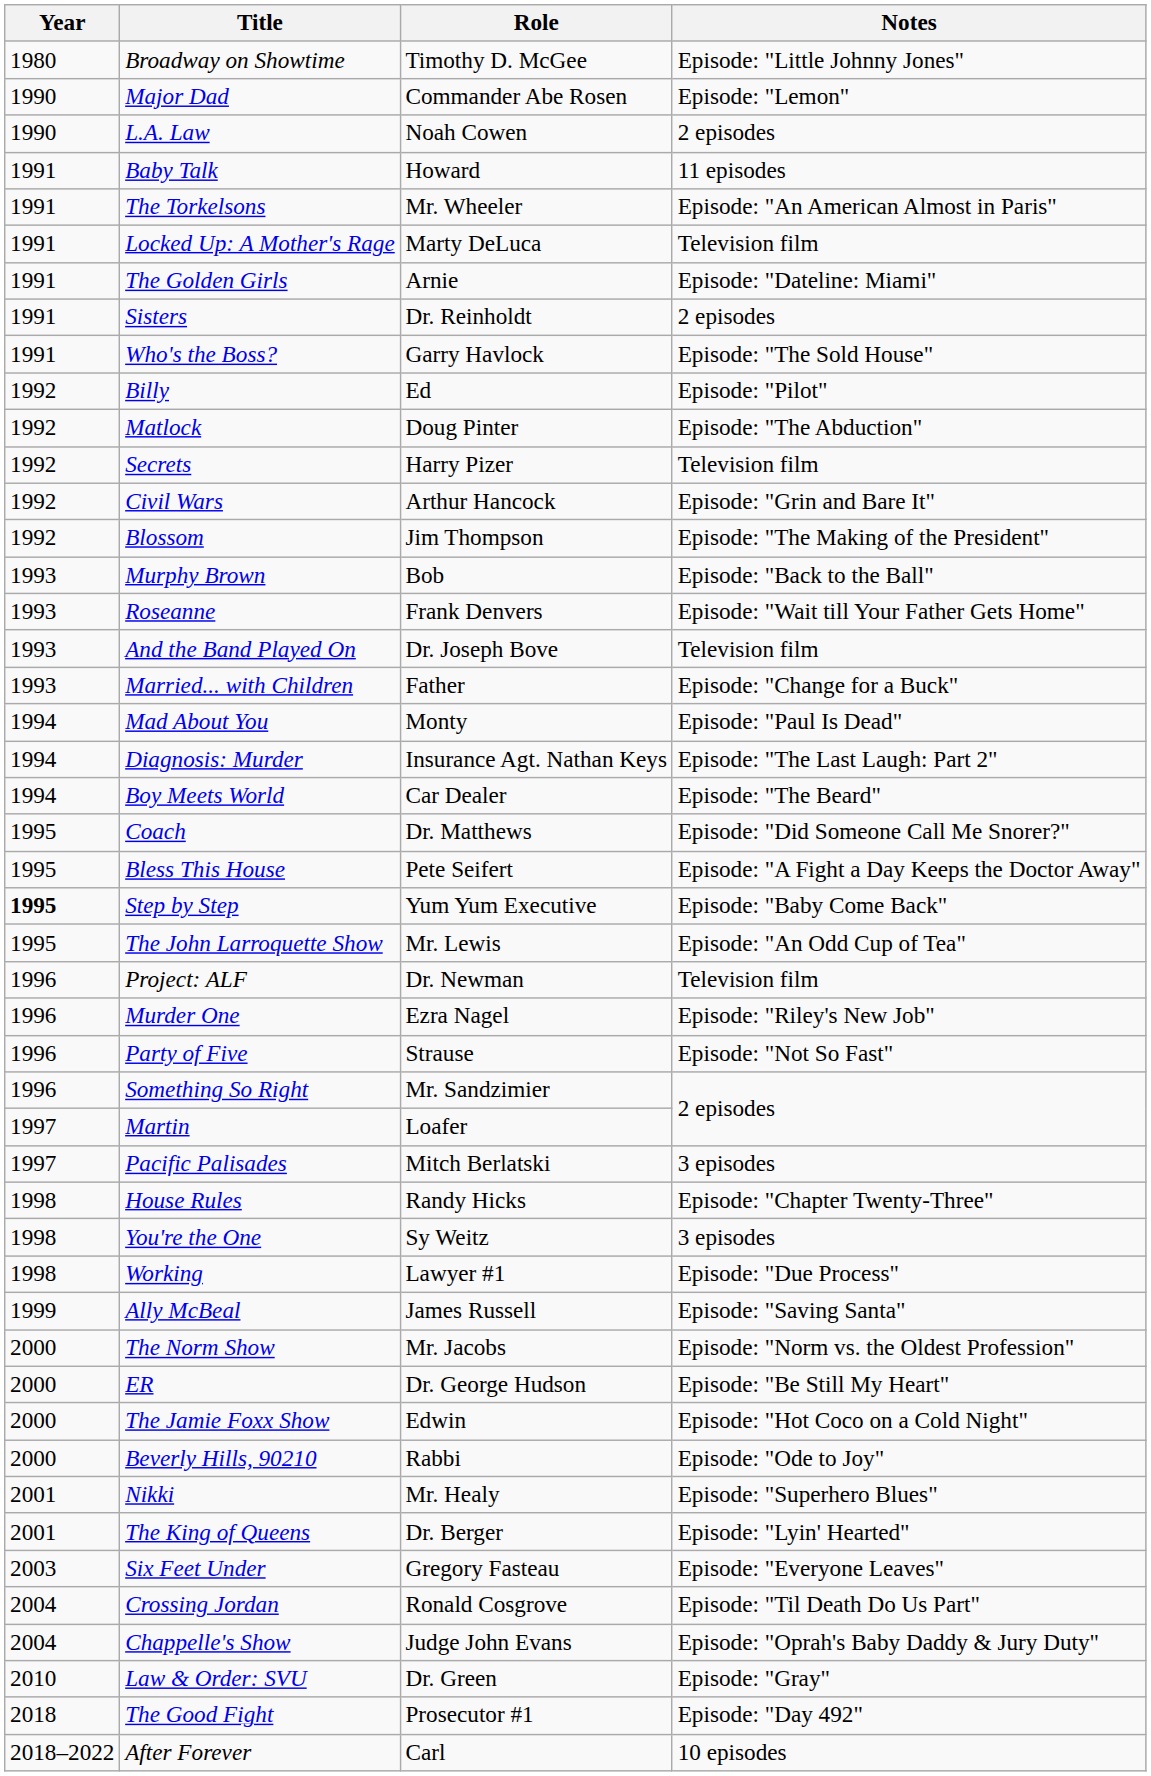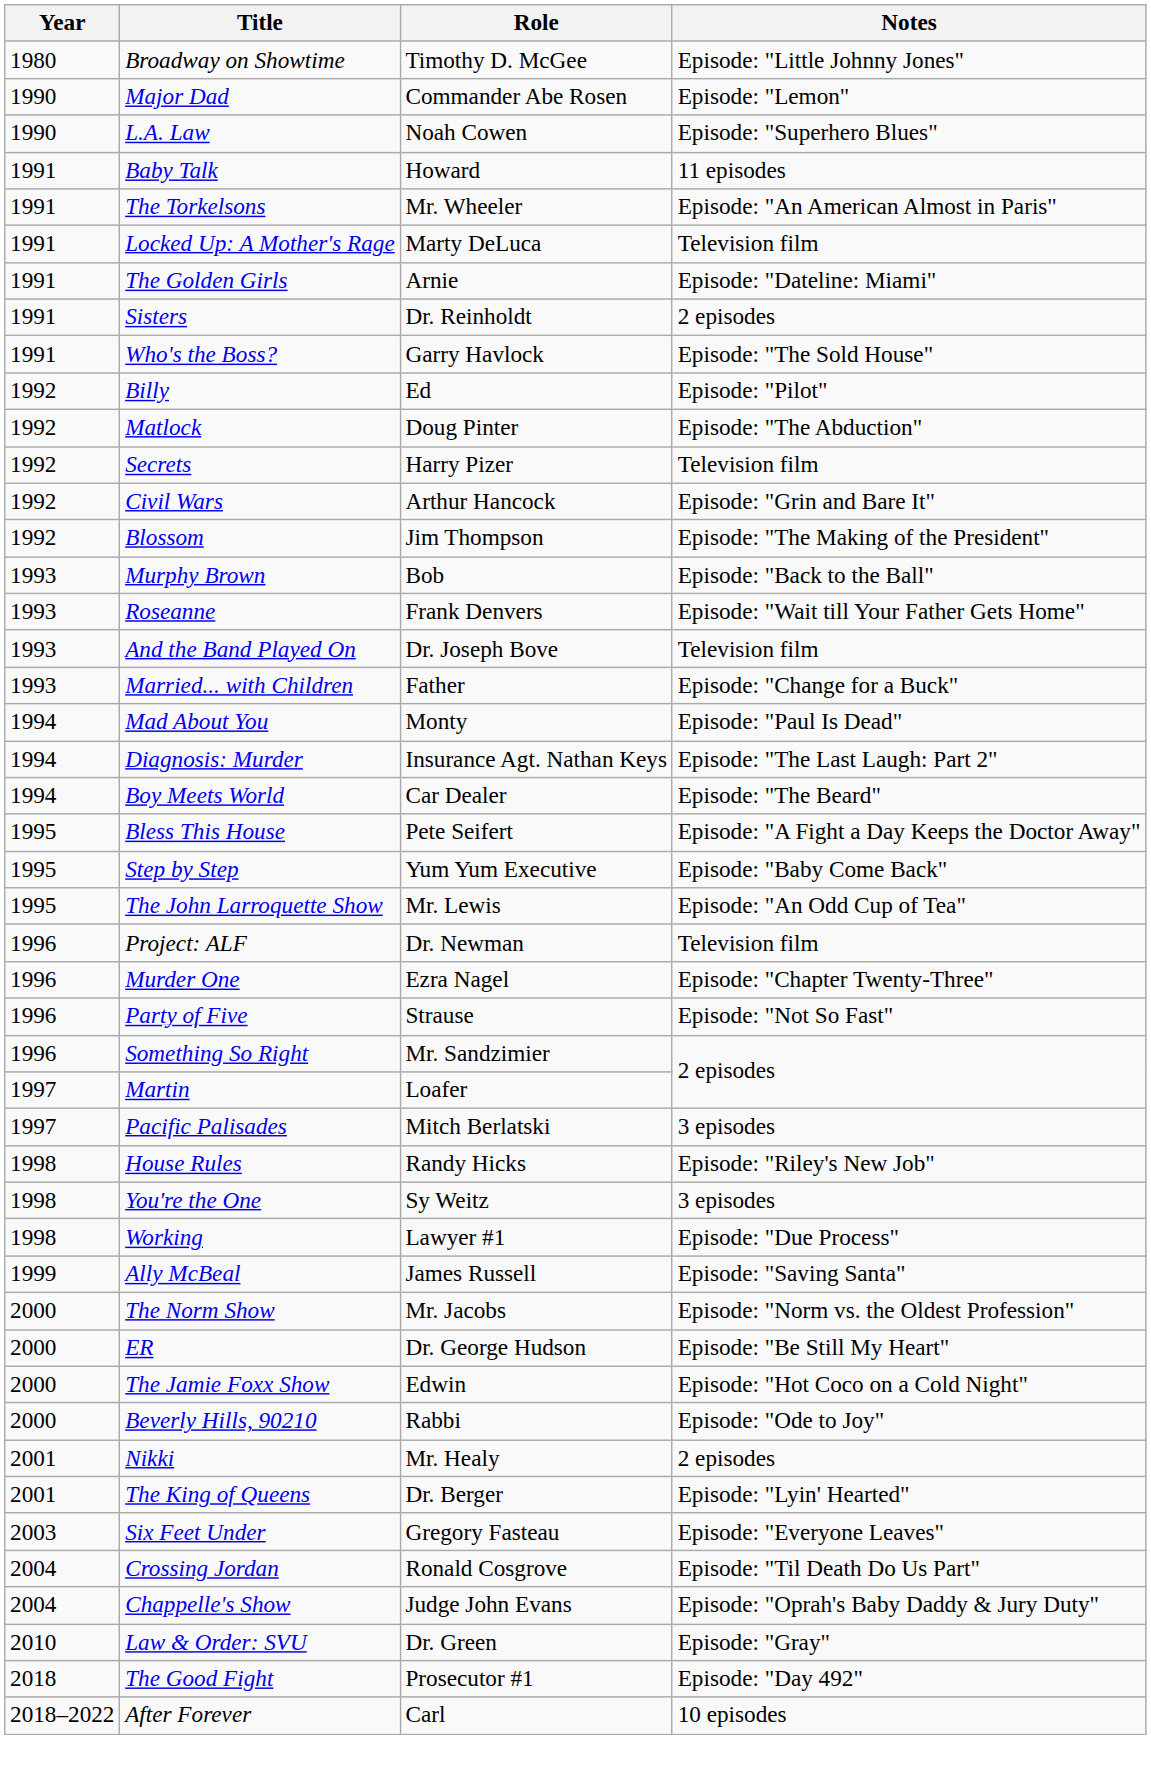 <table class="wikitable sortable">
 <tr>
 <th>Year</th>
 <th>Title</th>
 <th>Role</th>
 <th>Notes</th>
 </tr>
 <tr>
 <td>1980</td>
 <td><em>Broadway on Showtime</em></td>
 <td>Timothy D. McGee</td>
 <td>Episode: "Little Johnny Jones"</td>
 </tr>
 <tr>
 <td>1990</td>
 <td><em><a href='#'>Major Dad</a></em></td>
 <td>Commander Abe Rosen</td>
 <td>Episode: "Lemon"</td>
 </tr>
 <tr>
 <td>1990</td>
 <td><em><a href='#'>L.A. Law</a></em></td>
 <td>Noah Cowen</td>
-<td>2 episodes</td>
+<td>Episode: "Superhero Blues"</td>
 </tr>
 <tr>
 <td>1991</td>
 <td><a href='#'><em>Baby Talk</em></a></td>
 <td>Howard</td>
 <td>11 episodes</td>
 </tr>
 <tr>
 <td>1991</td>
 <td><em><a href='#'>The Torkelsons</a></em></td>
 <td>Mr. Wheeler</td>
 <td>Episode: "An American Almost in Paris"</td>
 </tr>
 <tr>
 <td>1991</td>
 <td><em><a href='#'>Locked Up: A Mother's Rage</a></em></td>
 <td>Marty DeLuca</td>
 <td>Television film</td>
 </tr>
 <tr>
 <td>1991</td>
 <td><em><a href='#'>The Golden Girls</a></em></td>
 <td>Arnie</td>
 <td>Episode: "Dateline: Miami"</td>
 </tr>
 <tr>
 <td>1991</td>
 <td><a href='#'><em>Sisters</em></a></td>
 <td>Dr. Reinholdt</td>
 <td>2 episodes</td>
 </tr>
 <tr>
 <td>1991</td>
 <td><em><a href='#'>Who's the Boss?</a></em></td>
 <td>Garry Havlock</td>
 <td>Episode: "The Sold House"</td>
 </tr>
 <tr>
 <td>1992</td>
 <td><a href='#'><em>Billy</em></a></td>
 <td>Ed</td>
 <td>Episode: "Pilot"</td>
 </tr>
 <tr>
 <td>1992</td>
 <td><a href='#'><em>Matlock</em></a></td>
 <td>Doug Pinter</td>
 <td>Episode: "The Abduction"</td>
 </tr>
 <tr>
 <td>1992</td>
 <td><a href='#'><em>Secrets</em></a></td>
 <td>Harry Pizer</td>
 <td>Television film</td>
 </tr>
 <tr>
 <td>1992</td>
 <td><a href='#'><em>Civil Wars</em></a></td>
 <td>Arthur Hancock</td>
 <td>Episode: "Grin and Bare It"</td>
 </tr>
 <tr>
 <td>1992</td>
 <td><a href='#'><em>Blossom</em></a></td>
 <td>Jim Thompson</td>
 <td>Episode: "The Making of the President"</td>
 </tr>
 <tr>
 <td>1993</td>
 <td><em><a href='#'>Murphy Brown</a></em></td>
 <td>Bob</td>
 <td>Episode: "Back to the Ball"</td>
 </tr>
 <tr>
 <td>1993</td>
 <td><em><a href='#'>Roseanne</a></em></td>
 <td>Frank Denvers</td>
 <td>Episode: "Wait till Your Father Gets Home"</td>
 </tr>
 <tr>
 <td>1993</td>
 <td><a href='#'><em>And the Band Played On</em></a></td>
 <td>Dr. Joseph Bove</td>
 <td>Television film</td>
 </tr>
 <tr>
 <td>1993</td>
 <td><em><a href='#'>Married... with Children</a></em></td>
 <td>Father</td>
 <td>Episode: "Change for a Buck"</td>
 </tr>
 <tr>
 <td>1994</td>
 <td><em><a href='#'>Mad About You</a></em></td>
 <td>Monty</td>
 <td>Episode: "Paul Is Dead"</td>
 </tr>
 <tr>
 <td>1994</td>
 <td><em><a href='#'>Diagnosis: Murder</a></em></td>
 <td>Insurance Agt. Nathan Keys</td>
 <td>Episode: "The Last Laugh: Part 2"</td>
 </tr>
 <tr>
 <td>1994</td>
 <td><em><a href='#'>Boy Meets World</a></em></td>
 <td>Car Dealer</td>
 <td>Episode: "The Beard"</td>
 </tr>
 <tr>
 <td>1995</td>
-<td><a href='#'><em>Coach</em></a></td>
-<td>Dr. Matthews</td>
-<td>Episode: "Did Someone Call Me Snorer?"</td>
-</tr>
-<tr>
-<td>1995</td>
 <td><a href='#'><em>Bless This House</em></a></td>
 <td>Pete Seifert</td>
 <td>Episode: "A Fight a Day Keeps the Doctor Away"</td>
 </tr>
 <tr>
-<td><strong>1995</strong></td>
+<td>1995</td>
 <td><a href='#'><em>Step by Step</em></a></td>
 <td>Yum Yum Executive</td>
 <td>Episode: "Baby Come Back"</td>
 </tr>
 <tr>
 <td>1995</td>
 <td><em><a href='#'>The John Larroquette Show</a></em></td>
 <td>Mr. Lewis</td>
 <td>Episode: "An Odd Cup of Tea"</td>
 </tr>
 <tr>
 <td>1996</td>
 <td><em>Project: ALF</em></td>
 <td>Dr. Newman</td>
 <td>Television film</td>
 </tr>
 <tr>
 <td>1996</td>
 <td><a href='#'><em>Murder One</em></a></td>
 <td>Ezra Nagel</td>
-<td>Episode: "Riley's New Job"</td>
+<td>Episode: "Chapter Twenty-Three"</td>
 </tr>
 <tr>
 <td>1996</td>
 <td><em><a href='#'>Party of Five</a></em></td>
 <td>Strause</td>
 <td>Episode: "Not So Fast"</td>
 </tr>
 <tr>
 <td>1996</td>
 <td><a href='#'><em>Something So Right</em></a></td>
 <td>Mr. Sandzimier</td>
 <td rowspan="2">2 episodes</td>
 </tr>
 <tr>
 <td>1997</td>
 <td><a href='#'><em>Martin</em></a></td>
 <td>Loafer</td>
 </tr>
 <tr>
 <td>1997</td>
 <td><a href='#'><em>Pacific Palisades</em></a></td>
 <td>Mitch Berlatski</td>
 <td>3 episodes</td>
 </tr>
 <tr>
 <td>1998</td>
 <td><a href='#'><em>House Rules</em></a></td>
 <td>Randy Hicks</td>
-<td>Episode: "Chapter Twenty-Three"</td>
+<td>Episode: "Riley's New Job"</td>
 </tr>
 <tr>
 <td>1998</td>
 <td><a href='#'><em>You're the One</em></a></td>
 <td>Sy Weitz</td>
 <td>3 episodes</td>
 </tr>
 <tr>
 <td>1998</td>
 <td><a href='#'><em>Working</em></a></td>
 <td>Lawyer #1</td>
 <td>Episode: "Due Process"</td>
 </tr>
 <tr>
 <td>1999</td>
 <td><em><a href='#'>Ally McBeal</a></em></td>
 <td>James Russell</td>
 <td>Episode: "Saving Santa"</td>
 </tr>
 <tr>
 <td>2000</td>
 <td><em><a href='#'>The Norm Show</a></em></td>
 <td>Mr. Jacobs</td>
 <td>Episode: "Norm vs. the Oldest Profession"</td>
 </tr>
 <tr>
 <td>2000</td>
 <td><a href='#'><em>ER</em></a></td>
 <td>Dr. George Hudson</td>
 <td>Episode: "Be Still My Heart"</td>
 </tr>
 <tr>
 <td>2000</td>
 <td><em><a href='#'>The Jamie Foxx Show</a></em></td>
 <td>Edwin</td>
 <td>Episode: "Hot Coco on a Cold Night"</td>
 </tr>
 <tr>
 <td>2000</td>
 <td><em><a href='#'>Beverly Hills, 90210</a></em></td>
 <td>Rabbi</td>
 <td>Episode: "Ode to Joy"</td>
 </tr>
 <tr>
 <td>2001</td>
 <td><a href='#'><em>Nikki</em></a></td>
 <td>Mr. Healy</td>
-<td>Episode: "Superhero Blues"</td>
+<td>2 episodes</td>
 </tr>
 <tr>
 <td>2001</td>
 <td><em><a href='#'>The King of Queens</a></em></td>
 <td>Dr. Berger</td>
 <td>Episode: "Lyin' Hearted"</td>
 </tr>
 <tr>
 <td>2003</td>
 <td><a href='#'><em>Six Feet Under</em></a></td>
 <td>Gregory Fasteau</td>
 <td>Episode: "Everyone Leaves"</td>
 </tr>
 <tr>
 <td>2004</td>
 <td><em><a href='#'>Crossing Jordan</a></em></td>
 <td>Ronald Cosgrove</td>
 <td>Episode: "Til Death Do Us Part"</td>
 </tr>
 <tr>
 <td>2004</td>
 <td><em><a href='#'>Chappelle's Show</a></em></td>
 <td>Judge John Evans</td>
 <td>Episode: "Oprah's Baby Daddy & Jury Duty"</td>
 </tr>
 <tr>
 <td>2010</td>
 <td><em><a href='#'>Law & Order: SVU</a></em></td>
 <td>Dr. Green</td>
 <td>Episode: "Gray"</td>
 </tr>
 <tr>
 <td>2018</td>
 <td><em><a href='#'>The Good Fight</a></em></td>
 <td>Prosecutor #1</td>
 <td>Episode: "Day 492"</td>
 </tr>
 <tr>
 <td>2018–2022</td>
 <td><em>After Forever</em></td>
 <td>Carl</td>
 <td>10 episodes</td>
 </tr>
 </table>
